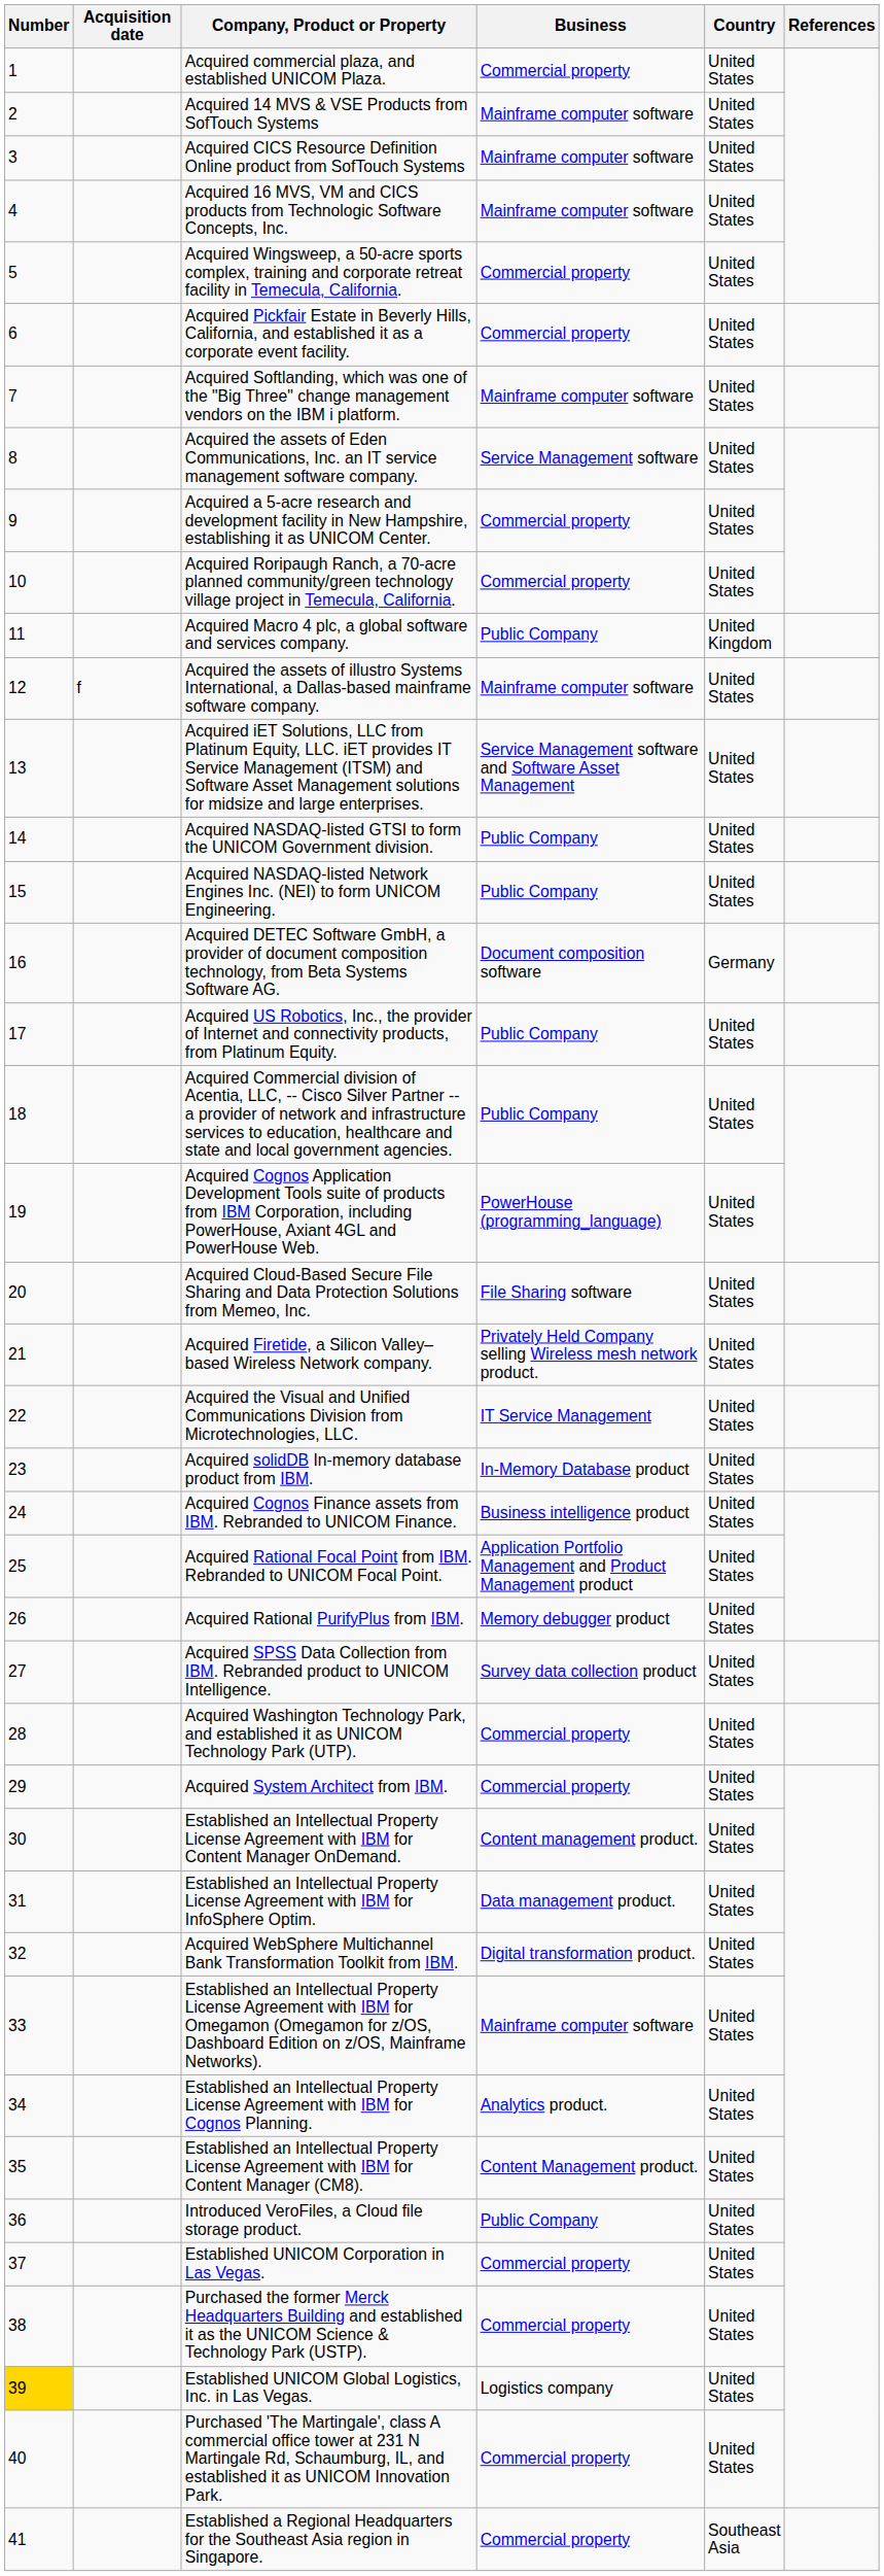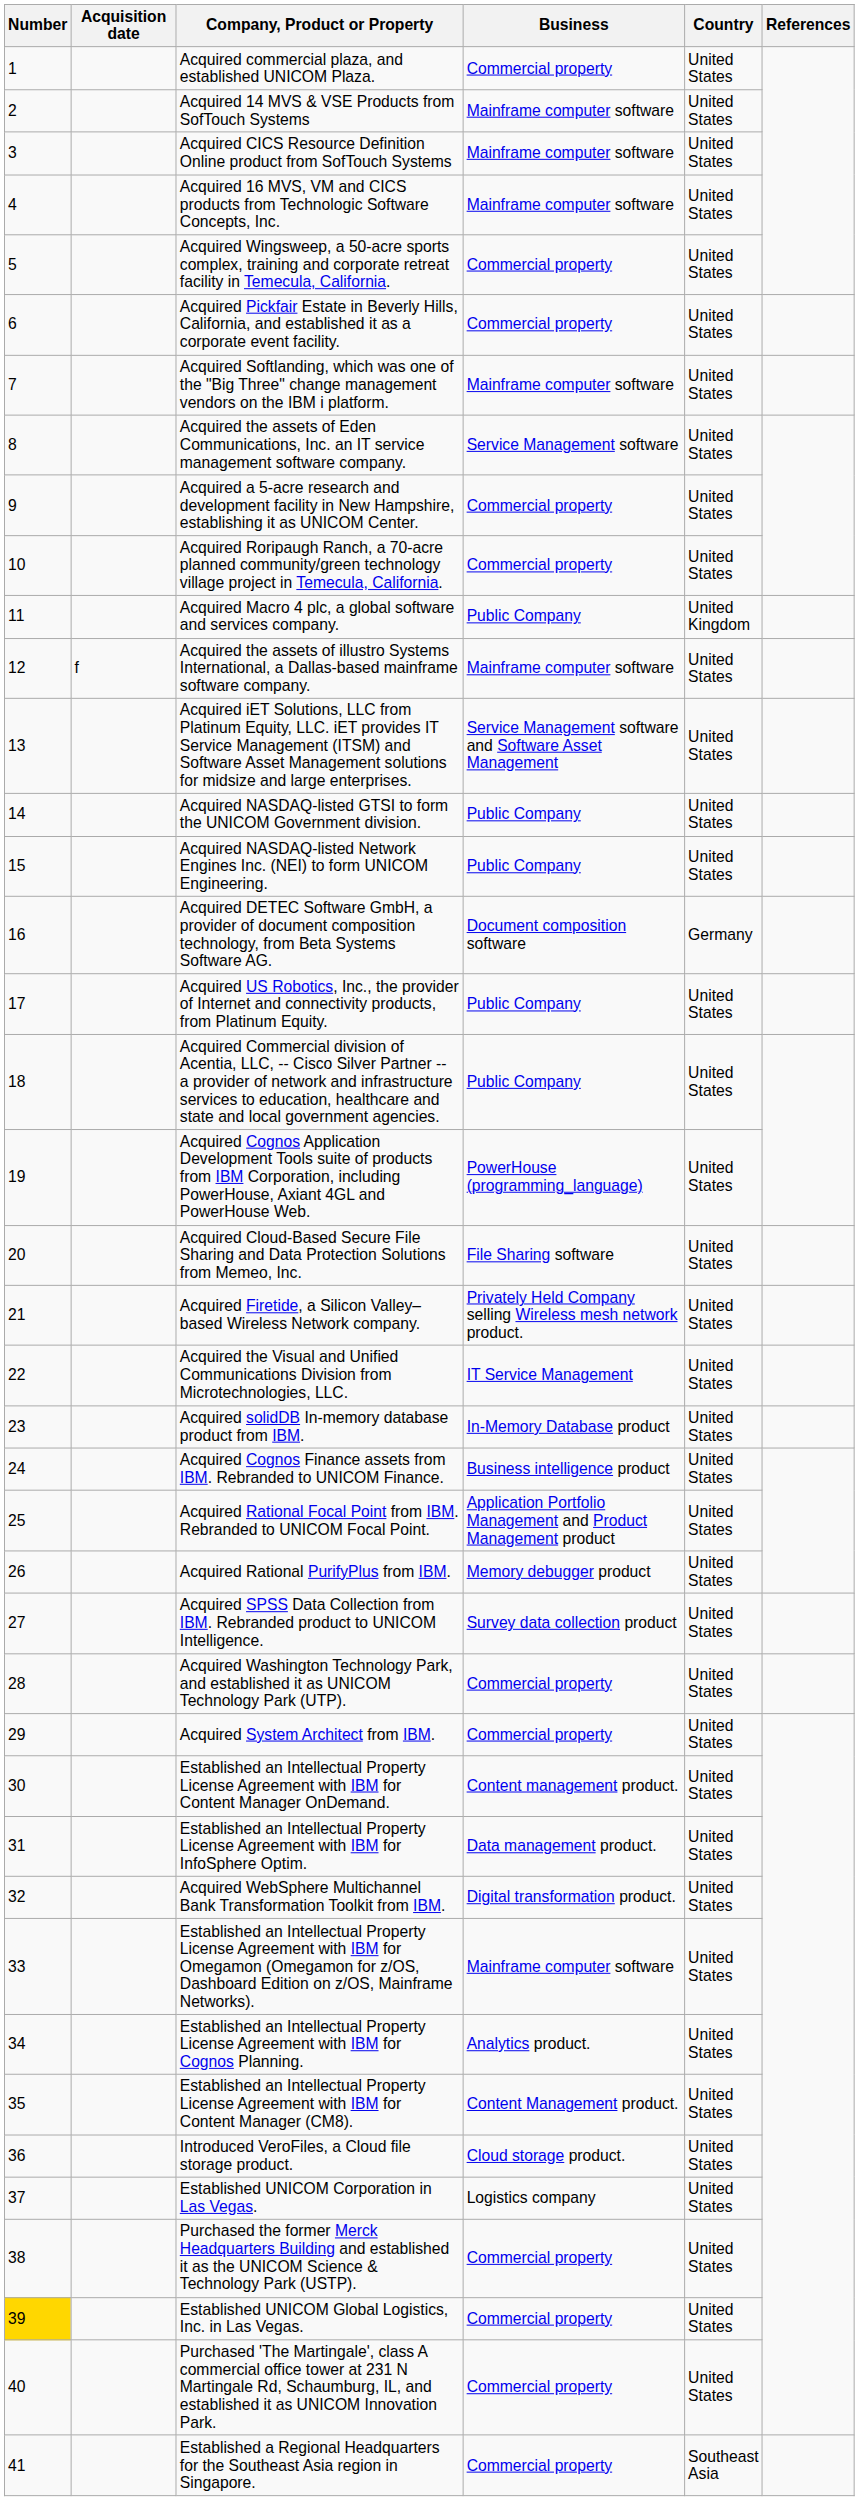 <table class="wikitable sortable">
 <tr>
 <th scope="col" style="width:30px;">Number</th>
 <th scope="col" style="width:100px;">Acquisition date</th>
 <th scope="col">Company, Product or Property</th>
 <th scope="col">Business</th>
 <th scope="col" style="width:50px;">Country</th>
 <th scope="col" class="sortable">References</th>
 </tr>
 <tr>
 <td>1</td>
 <td></td>
 <td>Acquired commercial plaza, and established UNICOM Plaza.</td>
 <td><a href='#'>Commercial property</a></td>
 <td>United States</td>
 </tr>
 <tr scope="row">
 <td>2</td>
 <td></td>
 <td>Acquired 14 MVS & VSE Products from SofTouch Systems</td>
 <td><a href='#'>Mainframe computer</a> software</td>
 <td>United States</td>
 </tr>
 <tr scope="row">
 <td>3</td>
 <td></td>
 <td>Acquired CICS Resource Definition Online product from SofTouch Systems</td>
 <td><a href='#'>Mainframe computer</a> software</td>
 <td>United States</td>
 </tr>
 <tr scope="row">
 <td>4</td>
 <td></td>
 <td>Acquired 16 MVS, VM and CICS products from Technologic Software Concepts, Inc.</td>
 <td><a href='#'>Mainframe computer</a> software</td>
 <td>United States</td>
 </tr>
 <tr scope="row">
 <td>5</td>
 <td></td>
 <td>Acquired Wingsweep, a 50-acre sports complex, training and corporate retreat facility in <a href='#'>Temecula, California</a>.</td>
 <td><a href='#'>Commercial property</a></td>
 <td>United States</td>
 </tr>
 <tr scope="row">
 <td>6</td>
 <td></td>
 <td>Acquired <a href='#'>Pickfair</a> Estate in Beverly Hills, California, and established it as a corporate event facility.</td>
 <td><a href='#'>Commercial property</a></td>
 <td>United States</td>
 <td></td>
 </tr>
 <tr scope="row">
 <td>7</td>
 <td></td>
 <td>Acquired Softlanding, which was one of the "Big Three" change management vendors on the IBM i platform.</td>
 <td><a href='#'>Mainframe computer</a> software</td>
 <td>United States</td>
 <td></td>
 </tr>
 <tr scope="row">
 <td>8</td>
 <td></td>
 <td>Acquired the assets of Eden Communications, Inc. an IT service management software company.</td>
 <td><a href='#'>Service Management</a> software</td>
 <td>United States</td>
 </tr>
 <tr scope="row">
 <td>9</td>
 <td></td>
 <td>Acquired a 5-acre research and development facility in New Hampshire, establishing it as UNICOM Center.</td>
 <td><a href='#'>Commercial property</a></td>
 <td>United States</td>
 </tr>
 <tr scope="row">
 <td>10</td>
 <td></td>
 <td>Acquired Roripaugh Ranch, a 70-acre planned community/green technology village project in <a href='#'>Temecula, California</a>.</td>
 <td><a href='#'>Commercial property</a></td>
 <td>United States</td>
 </tr>
 <tr scope="row">
 <td>11</td>
 <td></td>
 <td>Acquired Macro 4 plc, a global software and services company.</td>
 <td><a href='#'>Public Company</a></td>
 <td>United Kingdom</td>
 <td></td>
 </tr>
 <tr scope="row">
 <td>12</td>
 <td>f</td>
 <td>Acquired the assets of illustro Systems International, a Dallas-based mainframe software company.</td>
 <td><a href='#'>Mainframe computer</a> software</td>
 <td>United States</td>
 <td></td>
 </tr>
 <tr scope="row">
 <td>13</td>
 <td></td>
 <td>Acquired iET Solutions, LLC from Platinum Equity, LLC. iET provides IT Service Management (ITSM) and Software Asset Management solutions for midsize and large enterprises.</td>
 <td><a href='#'>Service Management</a> software and <a href='#'>Software Asset Management</a></td>
 <td>United States</td>
 <td></td>
 </tr>
 <tr scope="row">
 <td>14</td>
 <td></td>
 <td>Acquired NASDAQ-listed GTSI to form the UNICOM Government division.</td>
 <td><a href='#'>Public Company</a></td>
 <td>United States</td>
 <td></td>
 </tr>
 <tr scope="row">
 <td>15</td>
 <td></td>
 <td>Acquired NASDAQ-listed Network Engines Inc. (NEI) to form UNICOM Engineering.</td>
 <td><a href='#'>Public Company</a></td>
 <td>United States</td>
 <td></td>
 </tr>
 <tr scope="row">
 <td>16</td>
 <td></td>
 <td>Acquired DETEC Software GmbH, a provider of document composition technology, from Beta Systems Software AG.</td>
 <td><a href='#'>Document composition</a> software</td>
 <td>Germany</td>
 <td></td>
 </tr>
 <tr scope="row">
 <td>17</td>
 <td></td>
 <td>Acquired <a href='#'>US Robotics</a>, Inc., the provider of Internet and connectivity products, from Platinum Equity.</td>
 <td><a href='#'>Public Company</a></td>
 <td>United States</td>
 <td></td>
 </tr>
 <tr scope="row">
 <td>18</td>
 <td></td>
 <td>Acquired Commercial division of Acentia, LLC, -- Cisco Silver Partner -- a provider of network and infrastructure services to education, healthcare and state and local government agencies.</td>
 <td><a href='#'>Public Company</a></td>
 <td>United States</td>
 </tr>
 <tr scope="row">
 <td>19</td>
 <td></td>
 <td>Acquired <a href='#'>Cognos</a> Application Development Tools suite of products from <a href='#'>IBM</a> Corporation, including PowerHouse, Axiant 4GL and PowerHouse Web.</td>
 <td><a href='#'>PowerHouse (programming_language)</a></td>
 <td>United States</td>
 </tr>
 <tr scope="row">
 <td>20</td>
 <td></td>
 <td>Acquired Cloud-Based Secure File Sharing and Data Protection Solutions from Memeo, Inc.</td>
 <td><a href='#'>File Sharing</a> software</td>
 <td>United States</td>
 <td></td>
 </tr>
 <tr scope="row">
 <td>21</td>
 <td></td>
 <td>Acquired <a href='#'>Firetide</a>, a Silicon Valley–based Wireless Network company.</td>
 <td><a href='#'>Privately Held Company</a> selling <a href='#'>Wireless mesh network</a> product.</td>
 <td>United States</td>
 <td></td>
 </tr>
 <tr scope="row">
 <td>22</td>
 <td></td>
 <td>Acquired the Visual and Unified Communications Division from Microtechnologies, LLC.</td>
 <td><a href='#'>IT Service Management</a></td>
 <td>United States</td>
 <td></td>
 </tr>
 <tr scope="row">
 <td>23</td>
 <td></td>
 <td>Acquired <a href='#'>solidDB</a> In-memory database product from <a href='#'>IBM</a>.</td>
 <td><a href='#'>In-Memory Database</a> product</td>
 <td>United States</td>
 <td></td>
 </tr>
 <tr scope="row">
 <td>24</td>
 <td></td>
 <td>Acquired <a href='#'>Cognos</a> Finance assets from <a href='#'>IBM</a>. Rebranded to UNICOM Finance.</td>
 <td><a href='#'>Business intelligence</a> product</td>
 <td>United States</td>
 </tr>
 <tr scope="row">
 <td>25</td>
 <td></td>
 <td>Acquired <a href='#'>Rational Focal Point</a> from <a href='#'>IBM</a>. Rebranded to UNICOM Focal Point.</td>
 <td><a href='#'>Application Portfolio Management</a> and <a href='#'>Product Management</a> product</td>
 <td>United States</td>
 </tr>
 <tr scope="row">
 <td>26</td>
 <td></td>
 <td>Acquired Rational <a href='#'>PurifyPlus</a> from <a href='#'>IBM</a>.</td>
 <td><a href='#'>Memory debugger</a> product</td>
 <td>United States</td>
 </tr>
 <tr scope="row">
 <td>27</td>
 <td></td>
 <td>Acquired <a href='#'>SPSS</a> Data Collection from <a href='#'>IBM</a>. Rebranded product to UNICOM Intelligence.</td>
 <td><a href='#'>Survey data collection</a> product</td>
 <td>United States</td>
 <td></td>
 </tr>
 <tr scope="row">
 <td>28</td>
 <td></td>
 <td>Acquired Washington Technology Park, and established it as UNICOM Technology Park (UTP).</td>
 <td><a href='#'>Commercial property</a></td>
 <td>United States</td>
 <td></td>
 </tr>
 <tr scope="row">
 <td>29</td>
 <td></td>
 <td>Acquired <a href='#'>System Architect</a> from <a href='#'>IBM</a>.</td>
 <td><a href='#'>Commercial property</a></td>
 <td>United States</td>
 </tr>
 <tr scope="row">
 <td>30</td>
 <td></td>
 <td>Established an Intellectual Property License Agreement with <a href='#'>IBM</a> for Content Manager OnDemand.</td>
 <td><a href='#'>Content management</a> product.</td>
 <td>United States</td>
 </tr>
 <tr scope="row">
 <td>31</td>
 <td></td>
 <td>Established an Intellectual Property License Agreement with <a href='#'>IBM</a> for InfoSphere Optim.</td>
 <td><a href='#'>Data management</a> product.</td>
 <td>United States</td>
 </tr>
 <tr scope="row">
 <td>32</td>
 <td></td>
 <td>Acquired WebSphere Multichannel Bank Transformation Toolkit from <a href='#'>IBM</a>.</td>
 <td><a href='#'>Digital transformation</a> product.</td>
 <td>United States</td>
 </tr>
 <tr scope="row">
 <td>33</td>
 <td></td>
 <td>Established an Intellectual Property License Agreement with <a href='#'>IBM</a> for Omegamon (Omegamon for z/OS, Dashboard Edition on z/OS, Mainframe Networks).</td>
 <td><a href='#'>Mainframe computer</a> software</td>
 <td>United States</td>
 </tr>
 <tr scope="row">
 <td>34</td>
 <td></td>
 <td>Established an Intellectual Property License Agreement with <a href='#'>IBM</a> for <a href='#'>Cognos</a> Planning.</td>
 <td><a href='#'>Analytics</a> product.</td>
 <td>United States</td>
 </tr>
 <tr scope="row">
 <td>35</td>
 <td></td>
 <td>Established an Intellectual Property License Agreement with <a href='#'>IBM</a> for Content Manager (CM8).</td>
 <td><a href='#'>Content Management</a> product.</td>
 <td>United States</td>
 </tr>
 <tr scope="row">
 <td>36</td>
 <td></td>
 <td>Introduced VeroFiles, a Cloud file storage product.</td>
-<td><a href='#'>Public Company</a></td>
+<td><a href='#'>Cloud storage</a> product.</td>
 <td>United States</td>
 </tr>
 <tr scope="row">
 <td>37</td>
 <td></td>
 <td>Established UNICOM Corporation in <a href='#'>Las Vegas</a>.</td>
-<td><a href='#'>Commercial property</a></td>
+<td>Logistics company</td>
 <td>United States</td>
 </tr>
 <tr scope="row">
 <td>38</td>
 <td></td>
 <td>Purchased the former <a href='#'>Merck Headquarters Building</a> and established it as the UNICOM Science & Technology Park (USTP).</td>
 <td><a href='#'>Commercial property</a></td>
 <td>United States</td>
 </tr>
 <tr scope="row">
 <td style="background: gold;">39</td>
 <td></td>
 <td>Established UNICOM Global Logistics, Inc. in Las Vegas.</td>
-<td>Logistics company</td>
+<td><a href='#'>Commercial property</a></td>
 <td>United States</td>
 </tr>
 <tr scope="row">
 <td>40</td>
 <td></td>
 <td>Purchased 'The Martingale', class A commercial office tower at 231 N Martingale Rd, Schaumburg, IL, and established it as UNICOM Innovation Park.</td>
 <td><a href='#'>Commercial property</a></td>
 <td>United States</td>
 </tr>
 <tr scope="row">
 <td>41</td>
 <td></td>
 <td>Established a Regional Headquarters for the Southeast Asia region in Singapore.</td>
 <td><a href='#'>Commercial property</a></td>
 <td>Southeast Asia</td>
 <td></td>
 </tr>
 </table>
